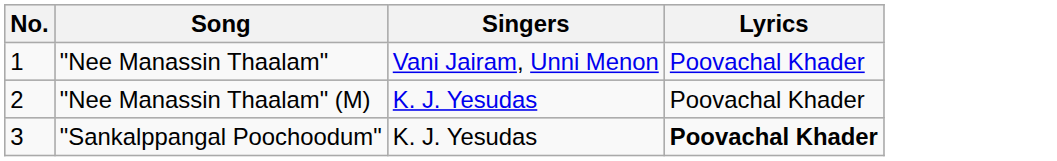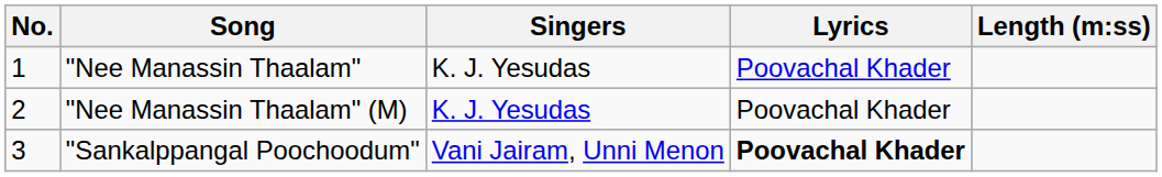 <table class="wikitable" style="font-size:95%;">
 <tr>
 <th>No.</th>
 <th>Song</th>
 <th>Singers</th>
 <th>Lyrics</th>
+<th>Length (m:ss)</th>
 </tr>
 <tr>
 <td>1</td>
 <td>"Nee Manassin Thaalam"</td>
-<td><a href='#'>Vani Jairam</a>, <a href='#'>Unni Menon</a></td>
+<td>K. J. Yesudas</td>
 <td><a href='#'>Poovachal Khader</a></td>
+<td></td>
 </tr>
 <tr>
 <td>2</td>
 <td>"Nee Manassin Thaalam" (M)</td>
 <td><a href='#'>K. J. Yesudas</a></td>
 <td>Poovachal Khader</td>
+<td></td>
 </tr>
 <tr>
 <td>3</td>
 <td>"Sankalppangal Poochoodum"</td>
-<td>K. J. Yesudas</td>
+<td><a href='#'>Vani Jairam</a>, <a href='#'>Unni Menon</a></td>
 <td><strong>Poovachal Khader</strong></td>
+<td></td>
 </tr>
 </table>
